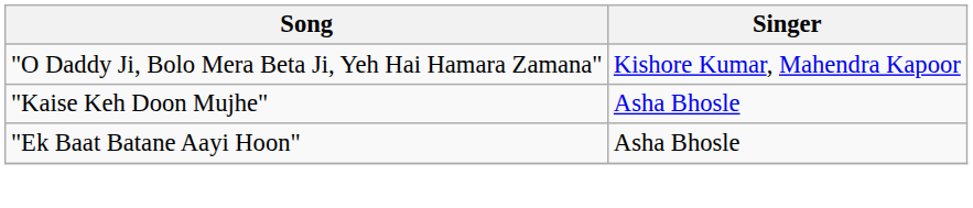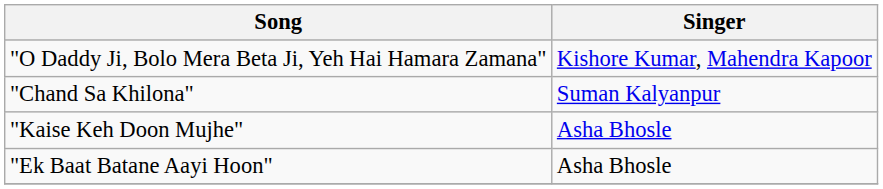 <table class="wikitable">
 <tr>
 <th>Song</th>
 <th>Singer</th>
 </tr>
 <tr>
 <td>"O Daddy Ji, Bolo Mera Beta Ji, Yeh Hai Hamara Zamana"</td>
 <td><a href='#'>Kishore Kumar</a>, <a href='#'>Mahendra Kapoor</a></td>
+</tr>
+<tr>
+<td>"Chand Sa Khilona"</td>
+<td><a href='#'>Suman Kalyanpur</a></td>
 </tr>
 <tr>
 <td>"Kaise Keh Doon Mujhe"</td>
 <td><a href='#'>Asha Bhosle</a></td>
 </tr>
 <tr>
 <td>"Ek Baat Batane Aayi Hoon"</td>
 <td>Asha Bhosle</td>
 </tr>
 <tr>
 </tr>
 </table>
